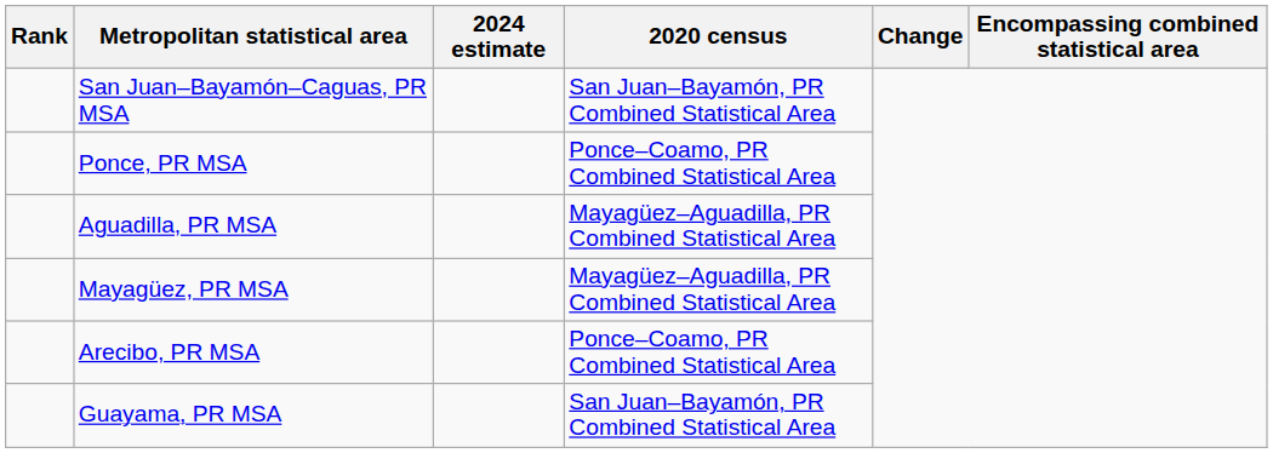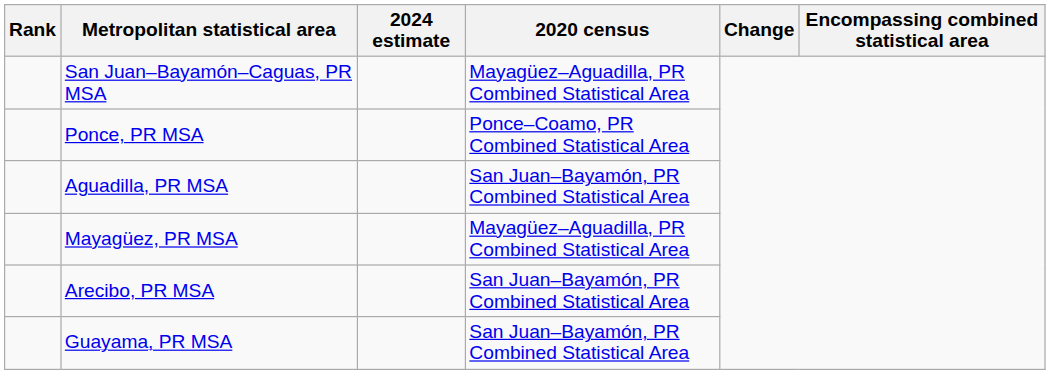 <table class="wikitable sortable">
 <tr>
 <th>Rank</th>
 <th>Metropolitan statistical area</th>
 <th>2024 estimate</th>
 <th>2020 census</th>
 <th>Change</th>
 <th>Encompassing combined statistical area</th>
 </tr>
 <tr>
 <td align=center></td>
 <td><a href='#'>San Juan–Bayamón–Caguas, PR MSA</a></td>
 <td></td>
-<td><a href='#'>San Juan–Bayamón, PR Combined Statistical Area</a></td>
+<td><a href='#'>Mayagüez–Aguadilla, PR Combined Statistical Area</a></td>
 </tr>
 <tr>
 <td align=center></td>
 <td><a href='#'>Ponce, PR MSA</a></td>
 <td></td>
 <td><a href='#'>Ponce–Coamo, PR Combined Statistical Area</a></td>
 </tr>
 <tr>
 <td align=center></td>
 <td><a href='#'>Aguadilla, PR MSA</a></td>
 <td></td>
-<td><a href='#'>Mayagüez–Aguadilla, PR Combined Statistical Area</a></td>
+<td><a href='#'>San Juan–Bayamón, PR Combined Statistical Area</a></td>
 </tr>
 <tr>
 <td align=center></td>
 <td><a href='#'>Mayagüez, PR MSA</a></td>
 <td></td>
 <td><a href='#'>Mayagüez–Aguadilla, PR Combined Statistical Area</a></td>
 </tr>
 <tr>
 <td align=center></td>
 <td><a href='#'>Arecibo, PR MSA</a></td>
 <td></td>
-<td><a href='#'>Ponce–Coamo, PR Combined Statistical Area</a></td>
+<td><a href='#'>San Juan–Bayamón, PR Combined Statistical Area</a></td>
 </tr>
 <tr>
 <td align=center></td>
 <td><a href='#'>Guayama, PR MSA</a></td>
 <td></td>
 <td><a href='#'>San Juan–Bayamón, PR Combined Statistical Area</a></td>
 </tr>
 </table>
